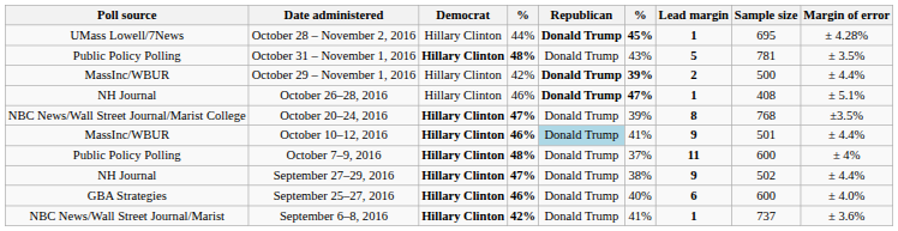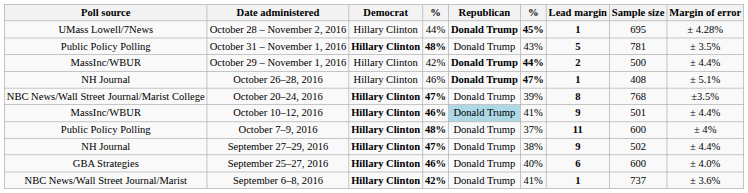 <table class="wikitable" style="text-align:center;">
 <tr valign=bottom>
 <th>Poll source</th>
 <th>Date administered</th>
 <th>Democrat</th>
 <th>%</th>
 <th>Republican</th>
 <th>%</th>
 <th>Lead margin</th>
 <th>Sample size</th>
 <th>Margin of error</th>
 </tr>
 <tr>
 <td>UMass Lowell/7News</td>
 <td>October 28 – November 2, 2016</td>
 <td>Hillary Clinton</td>
 <td>44%</td>
 <td><strong>Donald Trump</strong></td>
 <td><strong>45%</strong></td>
 <td><strong>1</strong></td>
 <td>695</td>
 <td>± 4.28%</td>
 </tr>
 <tr>
 <td>Public Policy Polling</td>
 <td>October 31 – November 1, 2016</td>
 <td><strong>Hillary Clinton</strong></td>
 <td><strong>48%</strong></td>
 <td>Donald Trump</td>
 <td>43%</td>
 <td><strong>5</strong></td>
 <td>781</td>
 <td>± 3.5%</td>
 </tr>
 <tr>
 <td>MassInc/WBUR</td>
 <td>October 29 – November 1, 2016</td>
 <td>Hillary Clinton</td>
 <td>42%</td>
 <td><strong>Donald Trump</strong></td>
-<td><strong>39%</strong></td>
+<td><strong>44%</strong></td>
 <td><strong>2</strong></td>
 <td>500</td>
 <td>± 4.4%</td>
 </tr>
 <tr>
 <td>NH Journal</td>
 <td>October 26–28, 2016</td>
 <td>Hillary Clinton</td>
 <td>46%</td>
 <td><strong>Donald Trump</strong></td>
 <td><strong>47%</strong></td>
 <td><strong>1</strong></td>
 <td>408</td>
 <td>± 5.1%</td>
 </tr>
 <tr>
 <td>NBC News/Wall Street Journal/Marist College</td>
 <td>October 20–24, 2016</td>
 <td><strong>Hillary Clinton</strong></td>
 <td><strong>47%</strong></td>
 <td>Donald Trump</td>
 <td>39%</td>
 <td><strong>8</strong></td>
 <td>768</td>
 <td>±3.5%</td>
 </tr>
 <tr>
 <td>MassInc/WBUR</td>
 <td>October 10–12, 2016</td>
 <td><strong>Hillary Clinton</strong></td>
 <td><strong>46%</strong></td>
 <td style="background: lightblue;">Donald Trump</td>
 <td>41%</td>
 <td><strong>9</strong></td>
 <td>501</td>
 <td>± 4.4%</td>
 </tr>
 <tr>
 <td>Public Policy Polling</td>
 <td>October 7–9, 2016</td>
 <td><strong>Hillary Clinton</strong></td>
 <td><strong>48%</strong></td>
 <td>Donald Trump</td>
 <td>37%</td>
 <td><strong>11</strong></td>
 <td>600</td>
 <td>± 4%</td>
 </tr>
 <tr>
 <td>NH Journal</td>
 <td>September 27–29, 2016</td>
 <td><strong>Hillary Clinton</strong></td>
 <td><strong>47%</strong></td>
 <td>Donald Trump</td>
 <td>38%</td>
 <td><strong>9</strong></td>
 <td>502</td>
 <td>± 4.4%</td>
 </tr>
 <tr>
 <td>GBA Strategies</td>
 <td>September 25–27, 2016</td>
 <td><strong>Hillary Clinton</strong></td>
 <td><strong>46%</strong></td>
 <td>Donald Trump</td>
 <td>40%</td>
 <td><strong>6</strong></td>
 <td>600</td>
 <td>± 4.0%</td>
 </tr>
 <tr>
 <td>NBC News/Wall Street Journal/Marist</td>
 <td>September 6–8, 2016</td>
 <td><strong>Hillary Clinton</strong></td>
 <td><strong>42%</strong></td>
 <td>Donald Trump</td>
 <td>41%</td>
 <td><strong>1</strong></td>
 <td>737</td>
 <td>± 3.6%</td>
 </tr>
 </table>
